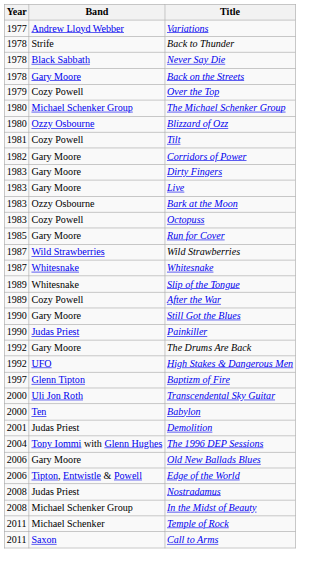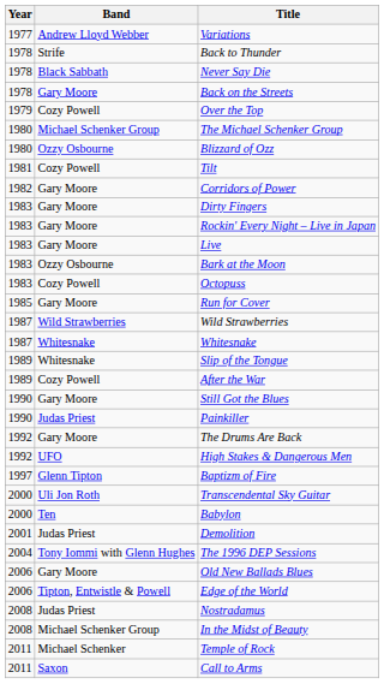 <table class="wikitable sortable">
 <tr>
 <th>Year</th>
 <th>Band</th>
 <th>Title</th>
 </tr>
 <tr>
 <td>1977</td>
 <td><a href='#'>Andrew Lloyd Webber</a></td>
 <td><em><a href='#'>Variations</a></em></td>
 </tr>
 <tr>
 <td>1978</td>
 <td>Strife</td>
 <td><em>Back to Thunder</em></td>
 </tr>
 <tr>
 <td>1978</td>
 <td><a href='#'>Black Sabbath</a></td>
 <td><em><a href='#'>Never Say Die</a></em></td>
 </tr>
 <tr>
 <td>1978</td>
 <td><a href='#'>Gary Moore</a></td>
 <td><em><a href='#'>Back on the Streets</a></em></td>
 </tr>
 <tr>
 <td>1979</td>
 <td>Cozy Powell</td>
 <td><em><a href='#'>Over the Top</a></em></td>
 </tr>
 <tr>
 <td>1980</td>
 <td><a href='#'>Michael Schenker Group</a></td>
 <td><em><a href='#'>The Michael Schenker Group</a></em></td>
 </tr>
 <tr>
 <td>1980</td>
 <td><a href='#'>Ozzy Osbourne</a></td>
 <td><em><a href='#'>Blizzard of Ozz</a></em></td>
 </tr>
 <tr>
 <td>1981</td>
 <td>Cozy Powell</td>
 <td><em><a href='#'>Tilt</a></em></td>
 </tr>
 <tr>
 <td>1982</td>
 <td>Gary Moore</td>
 <td><em><a href='#'>Corridors of Power</a></em></td>
 </tr>
 <tr>
 <td>1983</td>
 <td>Gary Moore</td>
 <td><em><a href='#'>Dirty Fingers</a></em></td>
+</tr>
+<tr>
+<td>1983</td>
+<td>Gary Moore</td>
+<td><em><a href='#'>Rockin' Every Night – Live in Japan</a></em></td>
 </tr>
 <tr>
 <td>1983</td>
 <td>Gary Moore</td>
 <td><em><a href='#'>Live</a></em></td>
 </tr>
 <tr>
 <td>1983</td>
 <td>Ozzy Osbourne</td>
 <td><em><a href='#'>Bark at the Moon</a></em></td>
 </tr>
 <tr>
 <td>1983</td>
 <td>Cozy Powell</td>
 <td><em><a href='#'>Octopuss</a></em></td>
 </tr>
 <tr>
 <td>1985</td>
 <td>Gary Moore</td>
 <td><em><a href='#'>Run for Cover</a></em></td>
 </tr>
 <tr>
 <td>1987</td>
 <td><a href='#'>Wild Strawberries</a></td>
 <td><em>Wild Strawberries</em></td>
 </tr>
 <tr>
 <td>1987</td>
 <td><a href='#'>Whitesnake</a></td>
 <td><em><a href='#'>Whitesnake</a></em></td>
 </tr>
 <tr>
 <td>1989</td>
 <td>Whitesnake</td>
 <td><em><a href='#'>Slip of the Tongue</a></em></td>
 </tr>
 <tr>
 <td>1989</td>
 <td>Cozy Powell</td>
 <td><em><a href='#'>After the War</a></em></td>
 </tr>
 <tr>
 <td>1990</td>
 <td>Gary Moore</td>
 <td><em><a href='#'>Still Got the Blues</a></em></td>
 </tr>
 <tr>
 <td>1990</td>
 <td><a href='#'>Judas Priest</a></td>
 <td><em><a href='#'>Painkiller</a></em></td>
 </tr>
 <tr>
 <td>1992</td>
 <td>Gary Moore</td>
 <td><em>The Drums Are Back</em></td>
 </tr>
 <tr>
 <td>1992</td>
 <td><a href='#'>UFO</a></td>
 <td><em><a href='#'>High Stakes & Dangerous Men</a></em></td>
 </tr>
 <tr>
 <td>1997</td>
 <td><a href='#'>Glenn Tipton</a></td>
 <td><em><a href='#'>Baptizm of Fire</a></em></td>
 </tr>
 <tr>
 <td>2000</td>
 <td><a href='#'>Uli Jon Roth</a></td>
 <td><em><a href='#'>Transcendental Sky Guitar</a></em></td>
 </tr>
 <tr>
 <td>2000</td>
 <td><a href='#'>Ten</a></td>
 <td><em><a href='#'>Babylon</a></em></td>
 </tr>
 <tr>
 <td>2001</td>
 <td>Judas Priest</td>
 <td><em><a href='#'>Demolition</a></em></td>
 </tr>
 <tr>
 <td>2004</td>
 <td><a href='#'>Tony Iommi</a> with <a href='#'>Glenn Hughes</a></td>
 <td><em><a href='#'>The 1996 DEP Sessions</a></em></td>
 </tr>
 <tr>
 <td>2006</td>
 <td>Gary Moore</td>
 <td><em><a href='#'>Old New Ballads Blues</a></em></td>
 </tr>
 <tr>
 <td>2006</td>
 <td><a href='#'>Tipton</a>, <a href='#'>Entwistle</a> & <a href='#'>Powell</a></td>
 <td><em><a href='#'>Edge of the World</a></em></td>
 </tr>
 <tr>
 <td>2008</td>
 <td>Judas Priest</td>
 <td><em><a href='#'>Nostradamus</a></em></td>
 </tr>
 <tr>
 <td>2008</td>
 <td>Michael Schenker Group</td>
 <td><em><a href='#'>In the Midst of Beauty</a></em></td>
 </tr>
 <tr>
 <td>2011</td>
 <td>Michael Schenker</td>
 <td><em><a href='#'>Temple of Rock</a></em></td>
 </tr>
 <tr>
 <td>2011</td>
 <td><a href='#'>Saxon</a></td>
 <td><em><a href='#'>Call to Arms</a></em></td>
 </tr>
 </table>
